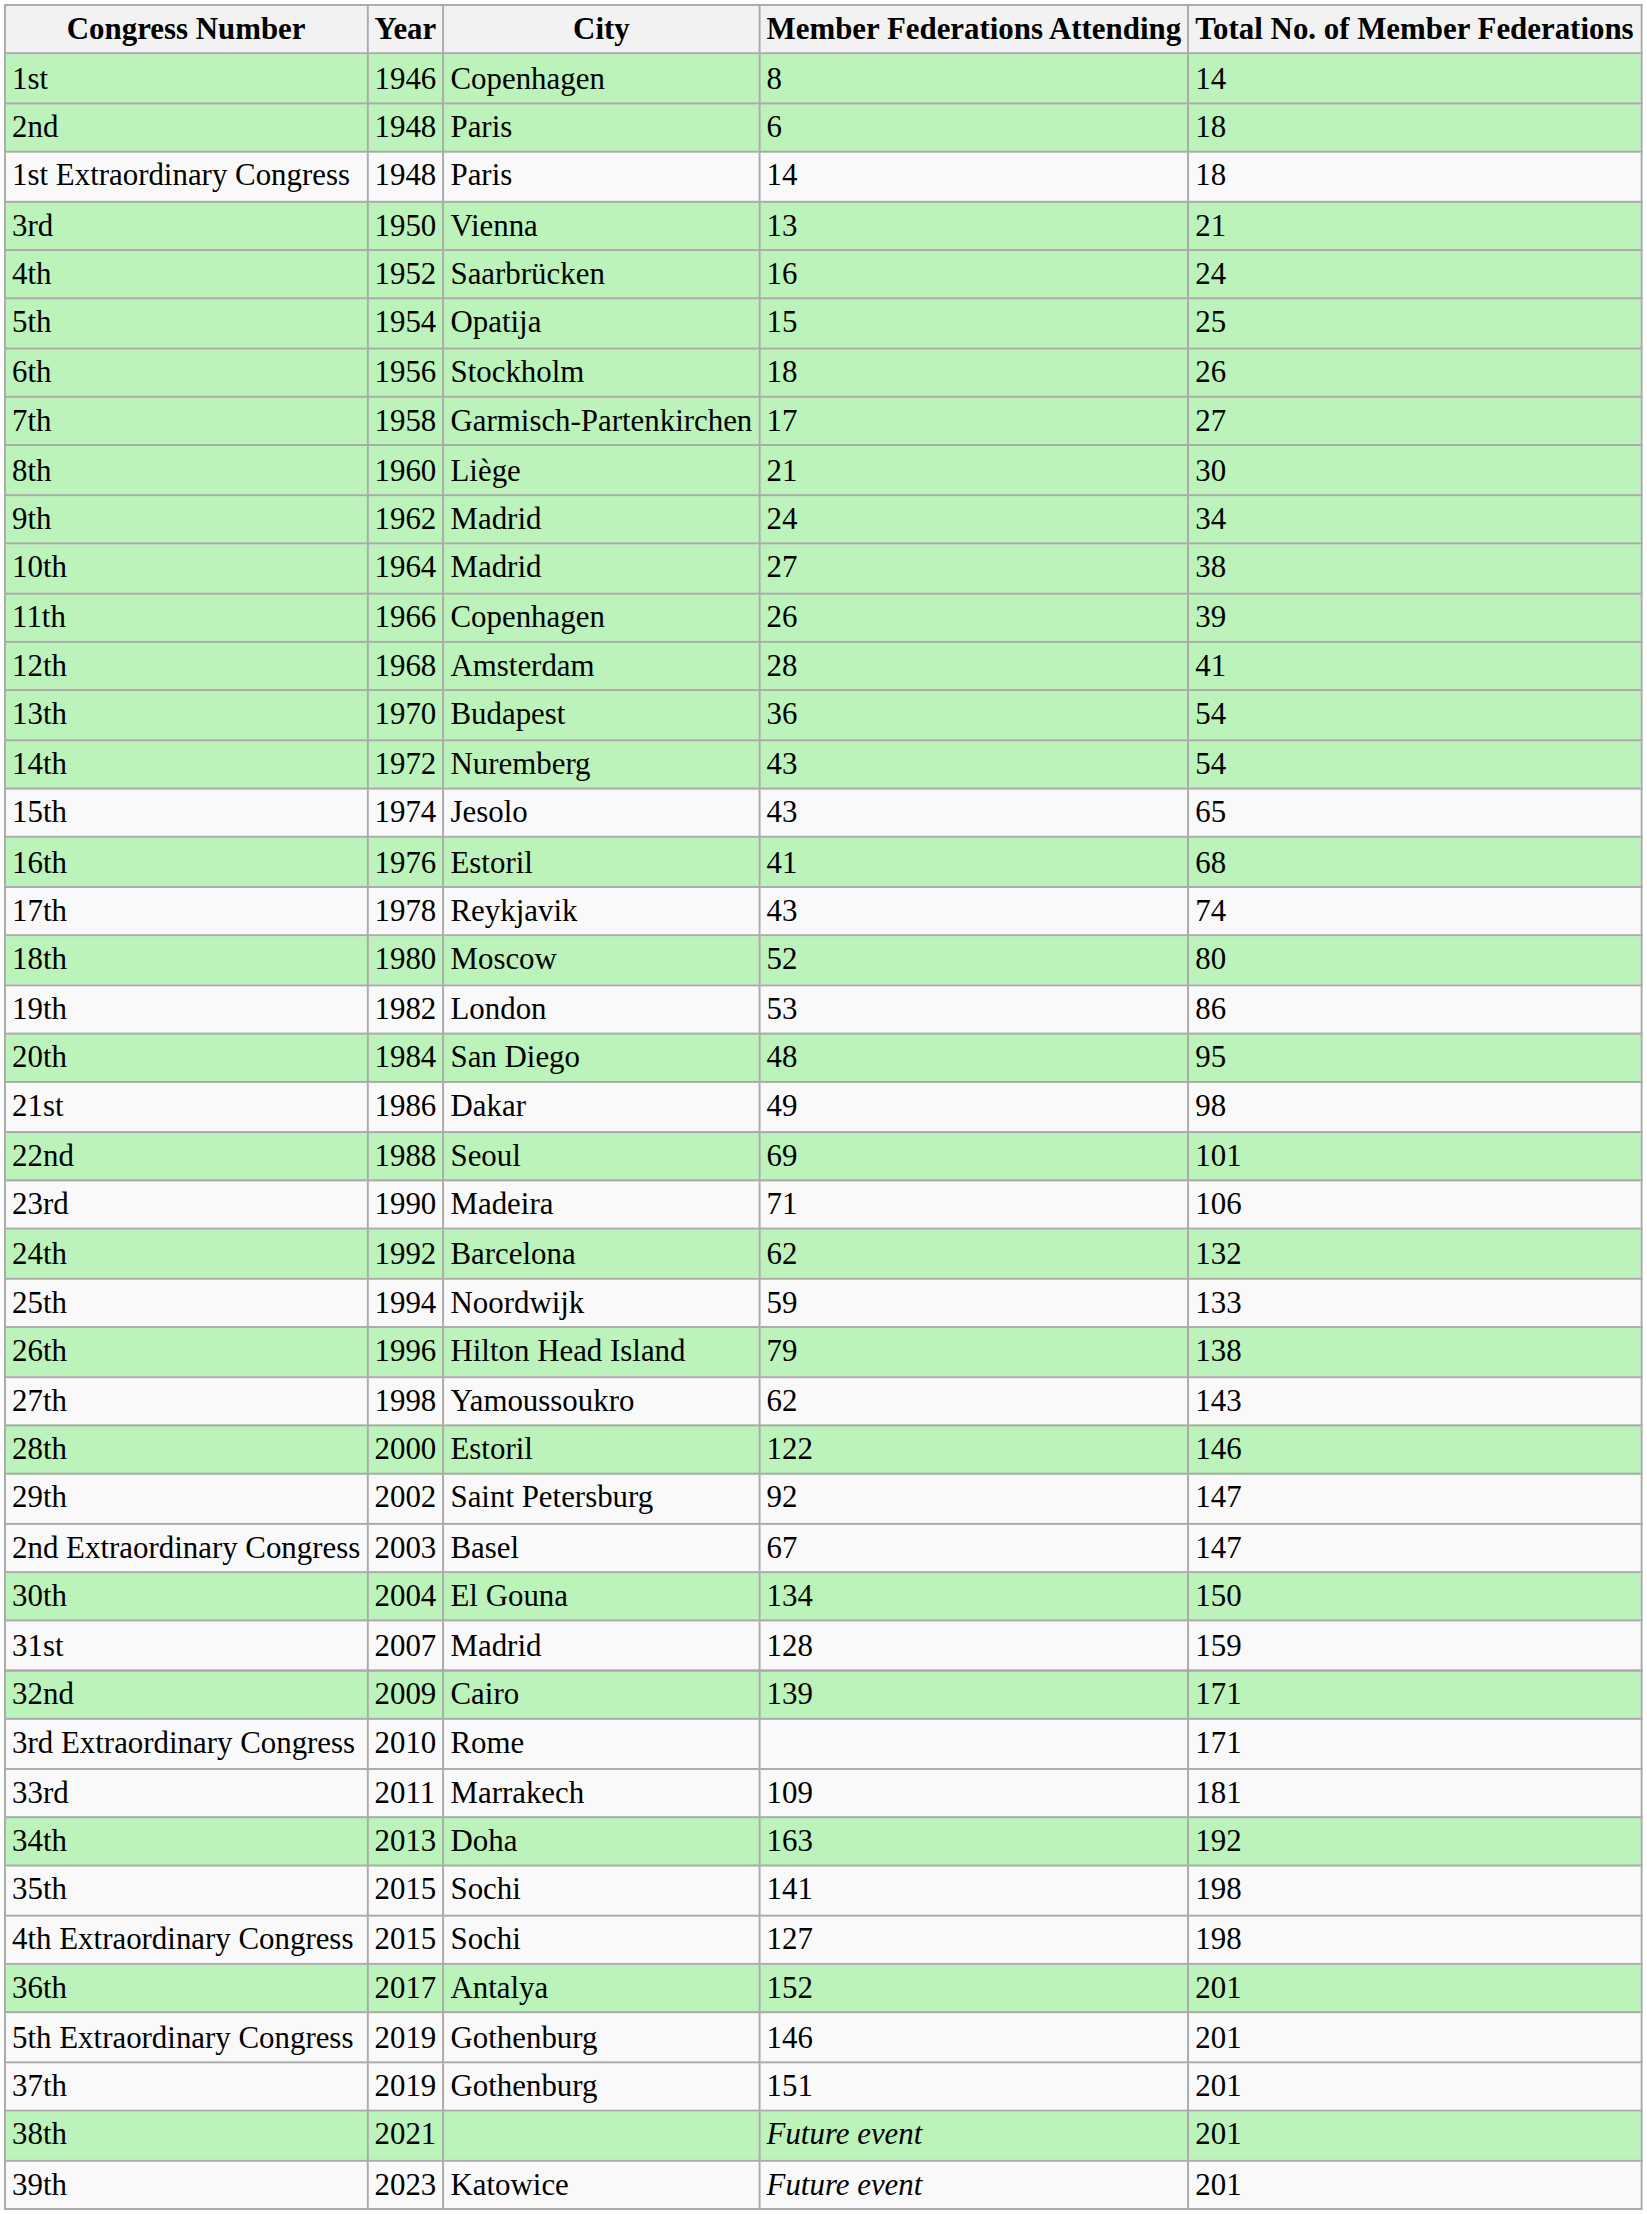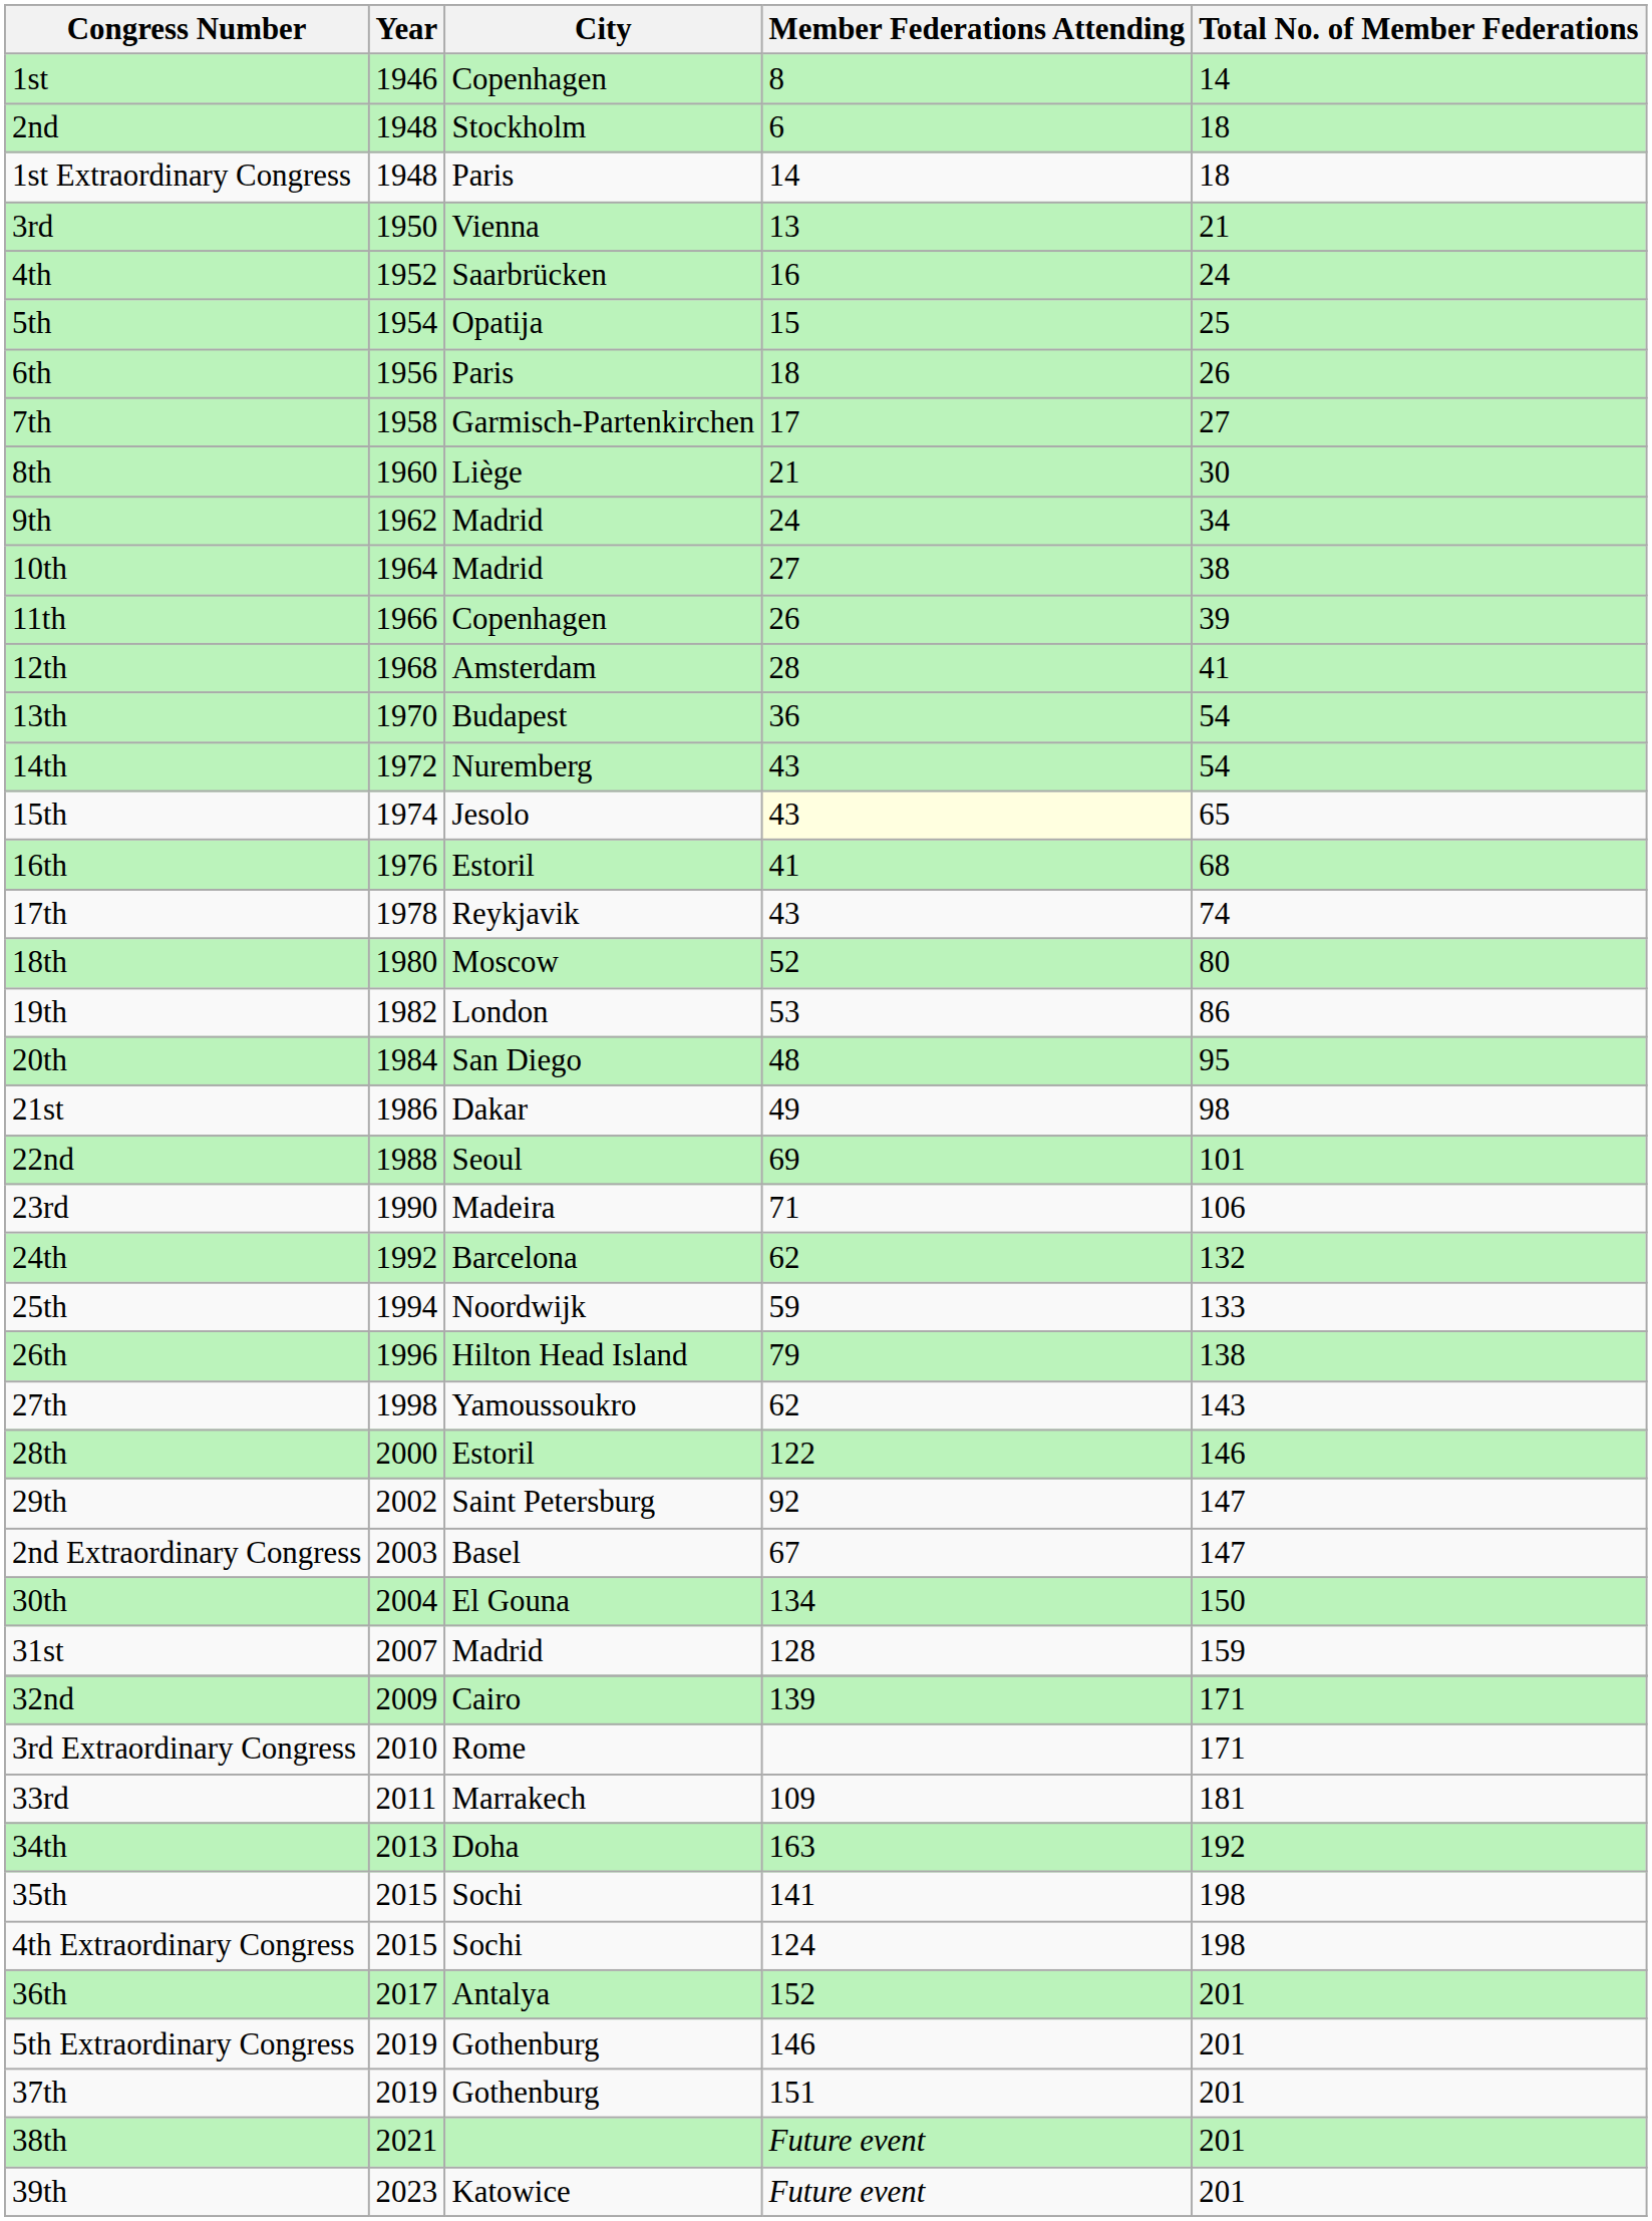 <table class="wikitable">
 <tr>
 <th>Congress Number</th>
 <th>Year</th>
 <th>City</th>
 <th>Member Federations Attending</th>
 <th>Total No. of Member Federations</th>
 </tr>
 <tr bgcolor=#BBF3BB>
 <td>1st</td>
 <td>1946</td>
 <td>Copenhagen</td>
 <td>8</td>
 <td>14</td>
 </tr>
 <tr bgcolor=#BBF3BB>
 <td>2nd</td>
 <td>1948</td>
-<td>Paris</td>
+<td>Stockholm</td>
 <td>6</td>
 <td>18</td>
 </tr>
 <tr>
 <td>1st Extraordinary Congress</td>
 <td>1948</td>
 <td>Paris</td>
 <td>14</td>
 <td>18</td>
 </tr>
 <tr bgcolor=#BBF3BB>
 <td>3rd</td>
 <td>1950</td>
 <td>Vienna</td>
 <td>13</td>
 <td>21</td>
 </tr>
 <tr bgcolor=#BBF3BB>
 <td>4th</td>
 <td>1952</td>
 <td>Saarbrücken</td>
 <td>16</td>
 <td>24</td>
 </tr>
 <tr bgcolor=#BBF3BB>
 <td>5th</td>
 <td>1954</td>
 <td>Opatija</td>
 <td>15</td>
 <td>25</td>
 </tr>
 <tr bgcolor=#BBF3BB>
 <td>6th</td>
 <td>1956</td>
-<td>Stockholm</td>
+<td>Paris</td>
 <td>18</td>
 <td>26</td>
 </tr>
 <tr bgcolor=#BBF3BB>
 <td>7th</td>
 <td>1958</td>
 <td>Garmisch-Partenkirchen</td>
 <td>17</td>
 <td>27</td>
 </tr>
 <tr bgcolor=#BBF3BB>
 <td>8th</td>
 <td>1960</td>
 <td>Liège</td>
 <td>21</td>
 <td>30</td>
 </tr>
 <tr bgcolor=#BBF3BB>
 <td>9th</td>
 <td>1962</td>
 <td>Madrid</td>
 <td>24</td>
 <td>34</td>
 </tr>
 <tr bgcolor=#BBF3BB>
 <td>10th</td>
 <td>1964</td>
 <td>Madrid</td>
 <td>27</td>
 <td>38</td>
 </tr>
 <tr bgcolor=#BBF3BB>
 <td>11th</td>
 <td>1966</td>
 <td>Copenhagen</td>
 <td>26</td>
 <td>39</td>
 </tr>
 <tr bgcolor=#BBF3BB>
 <td>12th</td>
 <td>1968</td>
 <td>Amsterdam</td>
 <td>28</td>
 <td>41</td>
 </tr>
 <tr bgcolor=#BBF3BB>
 <td>13th</td>
 <td>1970</td>
 <td>Budapest</td>
 <td>36</td>
 <td>54</td>
 </tr>
 <tr bgcolor=#BBF3BB>
 <td>14th</td>
 <td>1972</td>
 <td>Nuremberg</td>
 <td>43</td>
 <td>54</td>
 </tr>
 <tr>
 <td>15th</td>
 <td>1974</td>
 <td>Jesolo</td>
-<td>43</td>
+<td style="background: lightyellow;">43</td>
 <td>65</td>
 </tr>
 <tr bgcolor=#BBF3BB>
 <td>16th</td>
 <td>1976</td>
 <td>Estoril</td>
 <td>41</td>
 <td>68</td>
 </tr>
 <tr>
 <td>17th</td>
 <td>1978</td>
 <td>Reykjavik</td>
 <td>43</td>
 <td>74</td>
 </tr>
 <tr bgcolor=#BBF3BB>
 <td>18th</td>
 <td>1980</td>
 <td>Moscow</td>
 <td>52</td>
 <td>80</td>
 </tr>
 <tr>
 <td>19th</td>
 <td>1982</td>
 <td>London</td>
 <td>53</td>
 <td>86</td>
 </tr>
 <tr bgcolor=#BBF3BB>
 <td>20th</td>
 <td>1984</td>
 <td>San Diego</td>
 <td>48</td>
 <td>95</td>
 </tr>
 <tr>
 <td>21st</td>
 <td>1986</td>
 <td>Dakar</td>
 <td>49</td>
 <td>98</td>
 </tr>
 <tr bgcolor=#BBF3BB>
 <td>22nd</td>
 <td>1988</td>
 <td>Seoul</td>
 <td>69</td>
 <td>101</td>
 </tr>
 <tr>
 <td>23rd</td>
 <td>1990</td>
 <td>Madeira</td>
 <td>71</td>
 <td>106</td>
 </tr>
 <tr bgcolor=#BBF3BB>
 <td>24th</td>
 <td>1992</td>
 <td>Barcelona</td>
 <td>62</td>
 <td>132</td>
 </tr>
 <tr>
 <td>25th</td>
 <td>1994</td>
 <td>Noordwijk</td>
 <td>59</td>
 <td>133</td>
 </tr>
 <tr bgcolor=#BBF3BB>
 <td>26th</td>
 <td>1996</td>
 <td>Hilton Head Island</td>
 <td>79</td>
 <td>138</td>
 </tr>
 <tr>
 <td>27th</td>
 <td>1998</td>
 <td>Yamoussoukro</td>
 <td>62</td>
 <td>143</td>
 </tr>
 <tr bgcolor=#BBF3BB>
 <td>28th</td>
 <td>2000</td>
 <td>Estoril</td>
 <td>122</td>
 <td>146</td>
 </tr>
 <tr>
 <td>29th</td>
 <td>2002</td>
 <td>Saint Petersburg</td>
 <td>92</td>
 <td>147</td>
 </tr>
 <tr>
 <td>2nd Extraordinary Congress</td>
 <td>2003</td>
 <td>Basel</td>
 <td>67</td>
 <td>147</td>
 </tr>
 <tr bgcolor=#BBF3BB>
 <td>30th</td>
 <td>2004</td>
 <td>El Gouna</td>
 <td>134</td>
 <td>150</td>
 </tr>
 <tr>
 <td>31st</td>
 <td>2007</td>
 <td>Madrid</td>
 <td>128</td>
 <td>159</td>
 </tr>
 <tr>
 </tr>
 <tr bgcolor=#BBF3BB>
 <td>32nd</td>
 <td>2009</td>
 <td>Cairo</td>
 <td>139</td>
 <td>171</td>
 </tr>
 <tr>
 <td>3rd Extraordinary Congress</td>
 <td>2010</td>
 <td>Rome</td>
 <td></td>
 <td>171</td>
 </tr>
 <tr>
 <td>33rd</td>
 <td>2011</td>
 <td>Marrakech</td>
 <td>109</td>
 <td>181</td>
 </tr>
 <tr bgcolor=#BBF3BB>
 <td>34th</td>
 <td>2013</td>
 <td>Doha</td>
 <td>163</td>
 <td>192</td>
 </tr>
 <tr>
 <td>35th</td>
 <td>2015</td>
 <td>Sochi</td>
 <td>141</td>
 <td>198</td>
 </tr>
 <tr>
 <td>4th Extraordinary Congress</td>
 <td>2015</td>
 <td>Sochi</td>
-<td>127</td>
+<td>124</td>
 <td>198</td>
 </tr>
 <tr bgcolor=#BBF3BB>
 <td>36th</td>
 <td>2017</td>
 <td>Antalya</td>
 <td>152</td>
 <td>201</td>
 </tr>
 <tr>
 <td>5th Extraordinary Congress</td>
 <td>2019</td>
 <td>Gothenburg</td>
 <td>146</td>
 <td>201</td>
 </tr>
 <tr>
 <td>37th</td>
 <td>2019</td>
 <td>Gothenburg</td>
 <td>151</td>
 <td>201</td>
 </tr>
 <tr bgcolor=#BBF3BB>
 <td>38th</td>
 <td>2021</td>
 <td> </td>
 <td><em>Future event</em></td>
 <td>201</td>
 </tr>
 <tr>
 <td>39th</td>
 <td>2023</td>
 <td>Katowice</td>
 <td><em>Future event</em></td>
 <td>201</td>
 </tr>
 </table>
